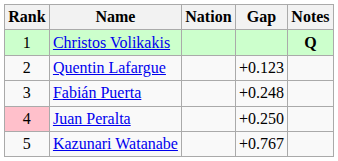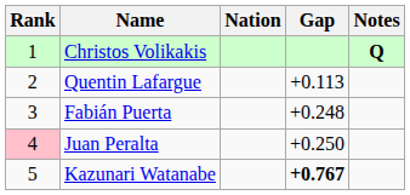 <table class="wikitable sortable" style="text-align:center">
 <tr>
 <th>Rank</th>
 <th>Name</th>
 <th>Nation</th>
 <th>Gap</th>
 <th>Notes</th>
 </tr>
 <tr bgcolor=ccffcc>
 <td>1</td>
 <td align=left><a href='#'>Christos Volikakis</a></td>
 <td align=left></td>
 <td></td>
 <td><strong>Q</strong></td>
 </tr>
 <tr>
 <td>2</td>
 <td align=left><a href='#'>Quentin Lafargue</a></td>
 <td align=left></td>
-<td>+0.123</td>
+<td>+0.113</td>
 <td></td>
 </tr>
 <tr>
 <td>3</td>
 <td align=left><a href='#'>Fabián Puerta</a></td>
 <td align=left></td>
 <td>+0.248</td>
 <td></td>
 </tr>
 <tr>
 <td style="background: pink;">4</td>
 <td align=left><a href='#'>Juan Peralta</a></td>
 <td align=left></td>
 <td>+0.250</td>
 <td></td>
 </tr>
 <tr>
 <td>5</td>
 <td align=left><a href='#'>Kazunari Watanabe</a></td>
 <td align=left></td>
-<td>+0.767</td>
+<td><strong>+0.767</strong></td>
 <td></td>
 </tr>
 </table>
